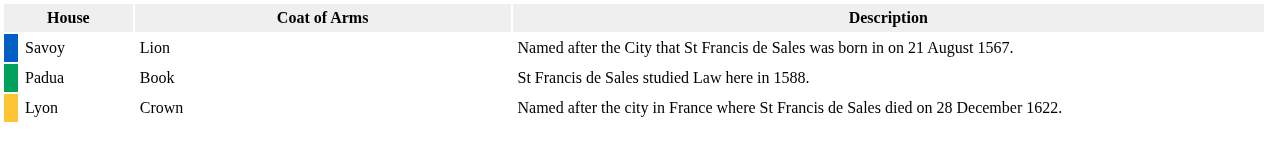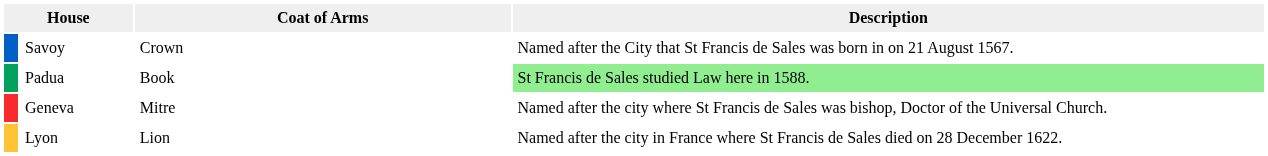 <table cellpadding="5" width="100%">
 <tr>
 <th colspan="2" style="background:#efefef;width:10%;" !>House</th>
 <th style="background:#efefef;width:30%;" !>Coat of Arms</th>
 <th style="background:#efefef;width:60%;" !>Description</th>
 </tr>
 <tr>
 <td style="background:#0060c6;"> </td>
 <td>Savoy</td>
-<td>Lion</td>
+<td>Crown</td>
 <td>Named after the City that St Francis de Sales was born in on 21 August 1567.</td>
 </tr>
 <tr>
 <td style="background:#00a05d;"> </td>
 <td>Padua</td>
 <td>Book</td>
-<td>St Francis de Sales studied Law here in 1588.</td>
+<td style="background: lightgreen;">St Francis de Sales studied Law here in 1588.</td>
+</tr>
+<tr>
+<td style="background:#f92a2c;"> </td>
+<td>Geneva</td>
+<td>Mitre</td>
+<td>Named after the city where St Francis de Sales was bishop, Doctor of the Universal Church.</td>
 </tr>
 <tr>
 <td style="background:#fec433;width:1%;"> </td>
 <td>Lyon</td>
-<td>Crown</td>
+<td>Lion</td>
 <td>Named after the city in France where St Francis de Sales died on 28 December 1622.</td>
 </tr>
 </table>
